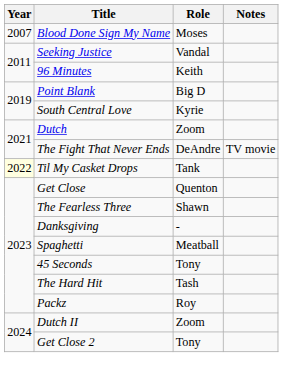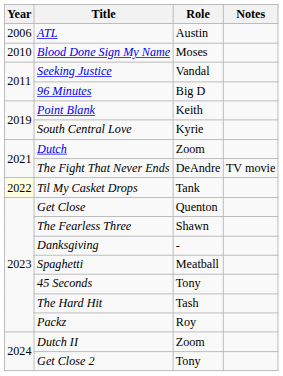 <table class="wikitable plainrowheaders sortable" style="margin-right: 0;">
 <tr>
 <th>Year</th>
 <th>Title</th>
 <th>Role</th>
 <th>Notes</th>
 </tr>
 <tr>
-<td>2007</td>
+<td>2006</td>
+<td><em><a href='#'>ATL</a></em></td>
+<td>Austin</td>
+<td></td>
+</tr>
+<tr>
+<td>2010</td>
 <td><em><a href='#'>Blood Done Sign My Name</a></em></td>
 <td>Moses</td>
 <td></td>
 </tr>
 <tr>
 <td rowspan="2">2011</td>
 <td><em><a href='#'>Seeking Justice</a></em></td>
 <td>Vandal</td>
 <td></td>
 </tr>
 <tr>
 <td><em><a href='#'>96 Minutes</a></em></td>
-<td>Keith</td>
+<td>Big D</td>
 <td></td>
 </tr>
 <tr>
 <td rowspan="2">2019</td>
 <td><em><a href='#'>Point Blank</a></em></td>
-<td>Big D</td>
+<td>Keith</td>
 <td></td>
 </tr>
 <tr>
 <td><em>South Central Love</em></td>
 <td>Kyrie</td>
 <td></td>
 </tr>
 <tr>
 <td rowspan="2">2021</td>
 <td><em><a href='#'>Dutch</a></em></td>
 <td>Zoom</td>
 <td></td>
 </tr>
 <tr>
 <td><em>The Fight That Never Ends</em></td>
 <td>DeAndre</td>
 <td>TV movie</td>
 </tr>
 <tr>
 <td style="background: lightyellow;">2022</td>
 <td><em>Til My Casket Drops</em></td>
 <td>Tank</td>
 <td></td>
 </tr>
 <tr>
 <td rowspan="7">2023</td>
 <td><em>Get Close</em></td>
 <td>Quenton</td>
 <td></td>
 </tr>
 <tr>
 <td><em>The Fearless Three</em></td>
 <td>Shawn</td>
 <td></td>
 </tr>
 <tr>
 <td><em>Danksgiving</em></td>
 <td>-</td>
 <td></td>
 </tr>
 <tr>
 <td><em>Spaghetti</em></td>
 <td>Meatball</td>
 <td></td>
 </tr>
 <tr>
 <td><em>45 Seconds</em></td>
 <td>Tony</td>
 <td></td>
 </tr>
 <tr>
 <td><em>The Hard Hit</em></td>
 <td>Tash</td>
 <td></td>
 </tr>
 <tr>
 <td><em>Packz</em></td>
 <td>Roy</td>
 <td></td>
 </tr>
 <tr>
 <td rowspan="2">2024</td>
 <td><em>Dutch II</em></td>
 <td>Zoom</td>
 <td></td>
 </tr>
 <tr>
 <td><em>Get Close 2</em></td>
 <td>Tony</td>
 <td></td>
 </tr>
 </table>
